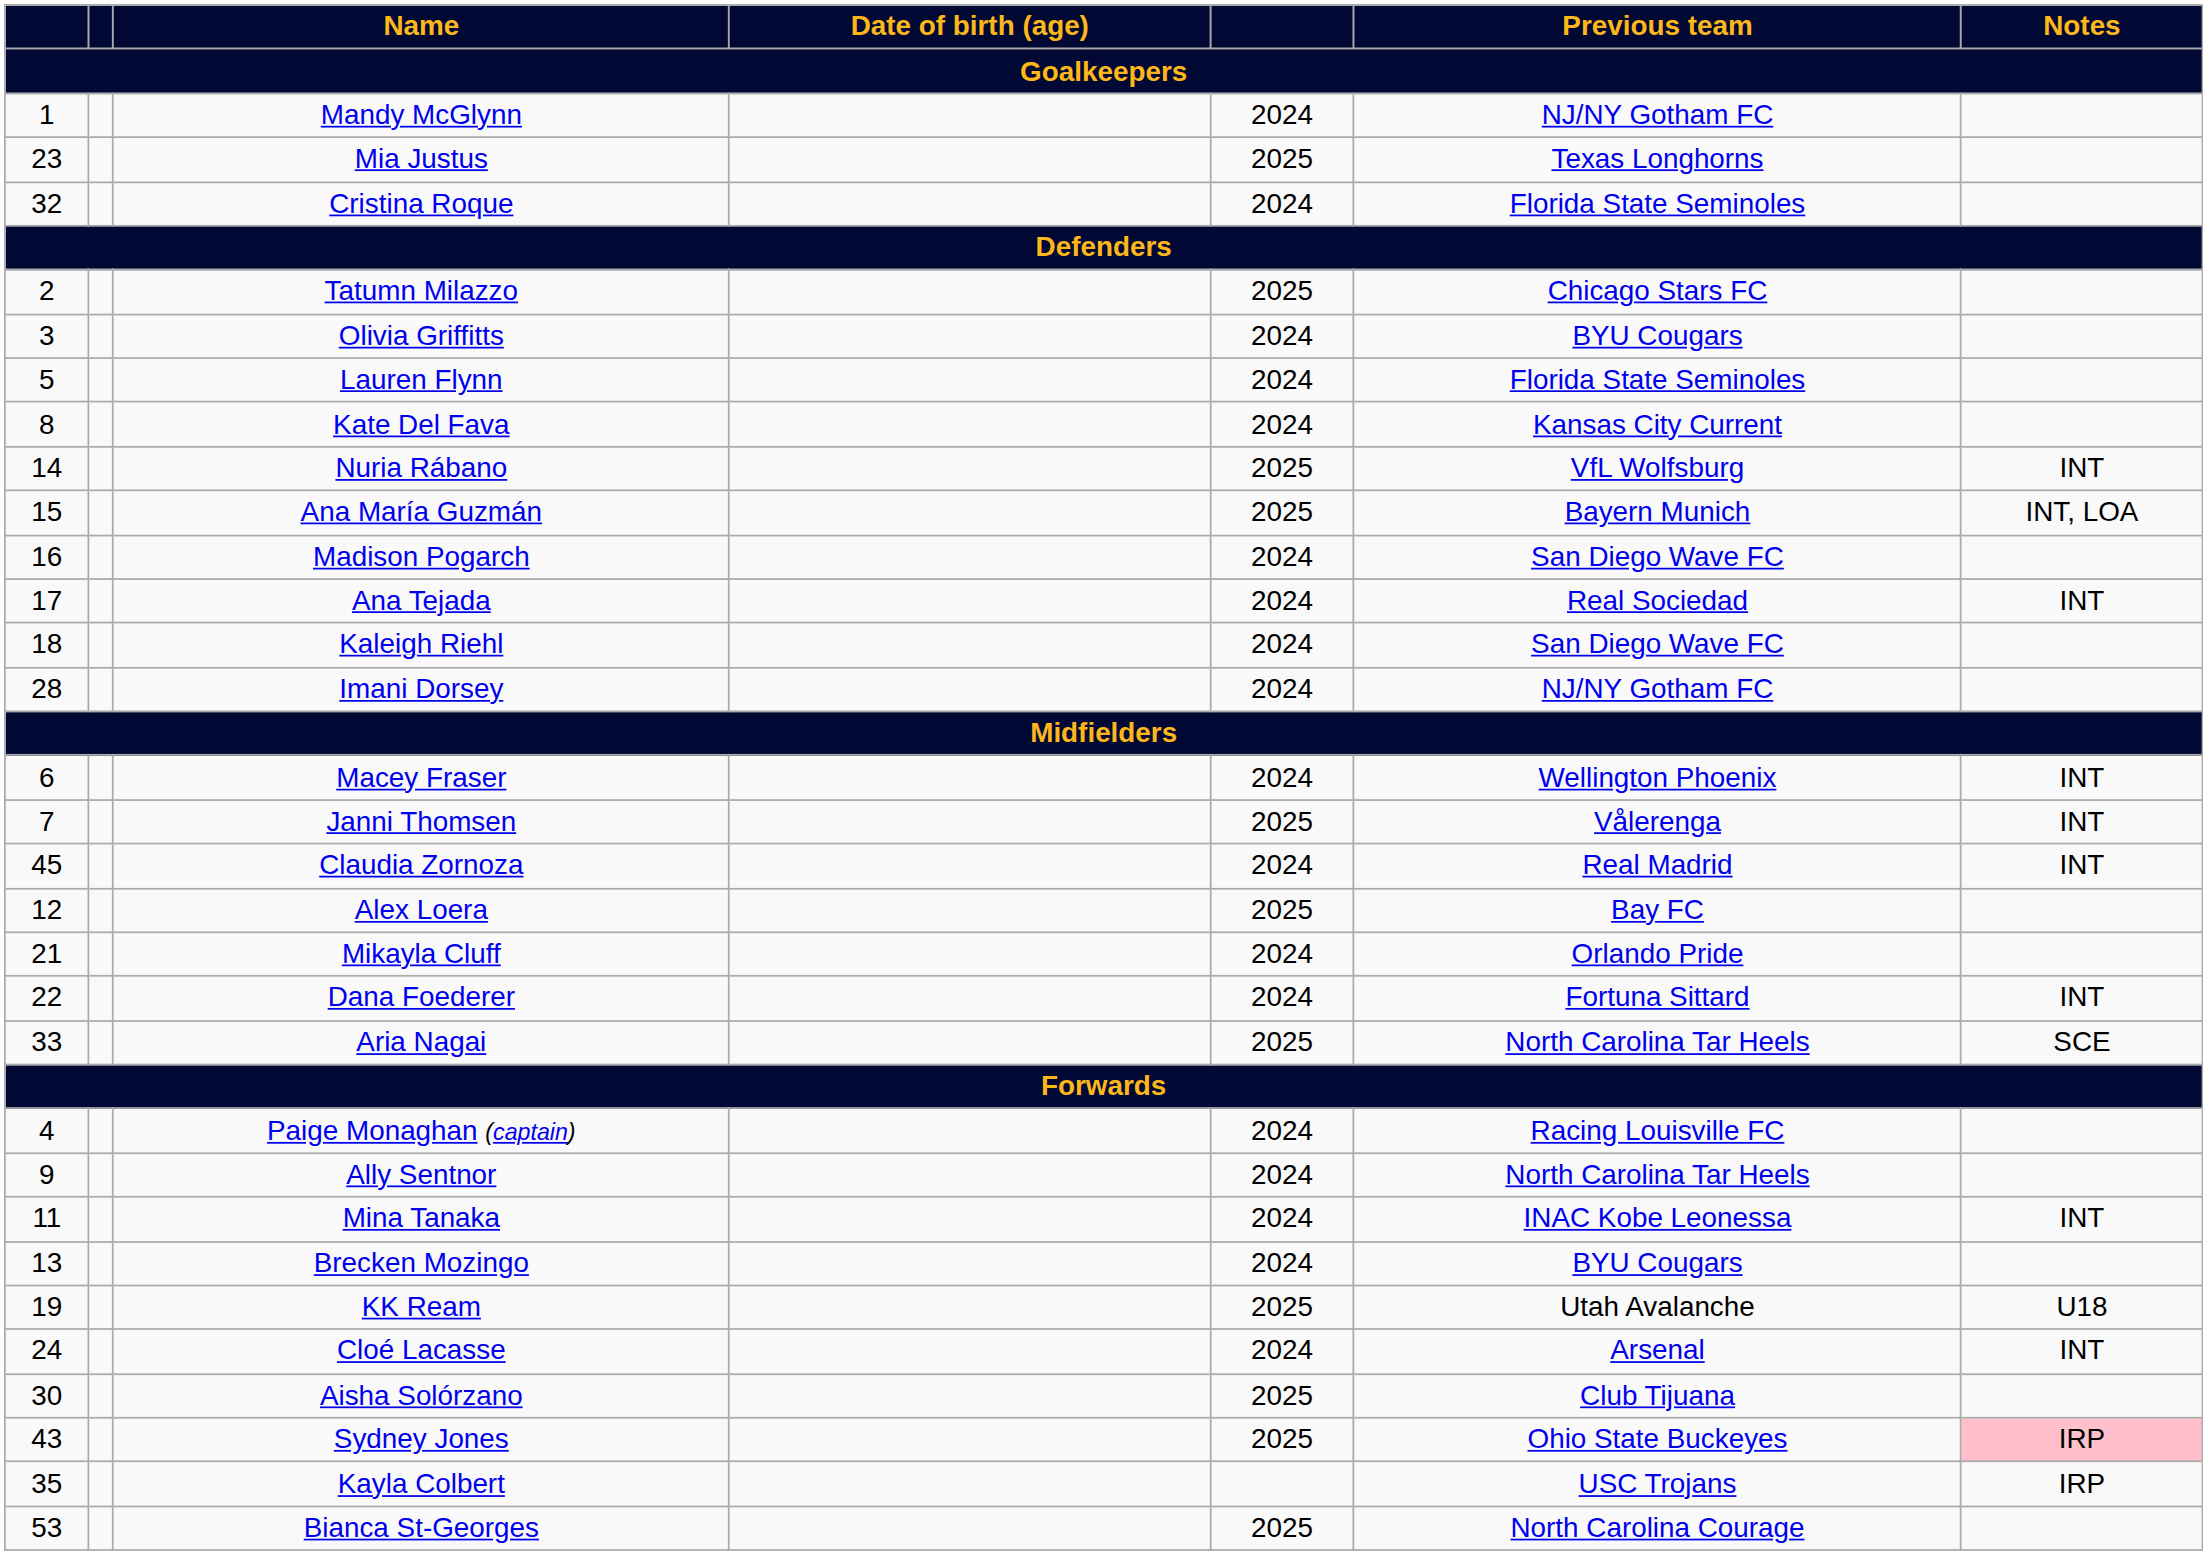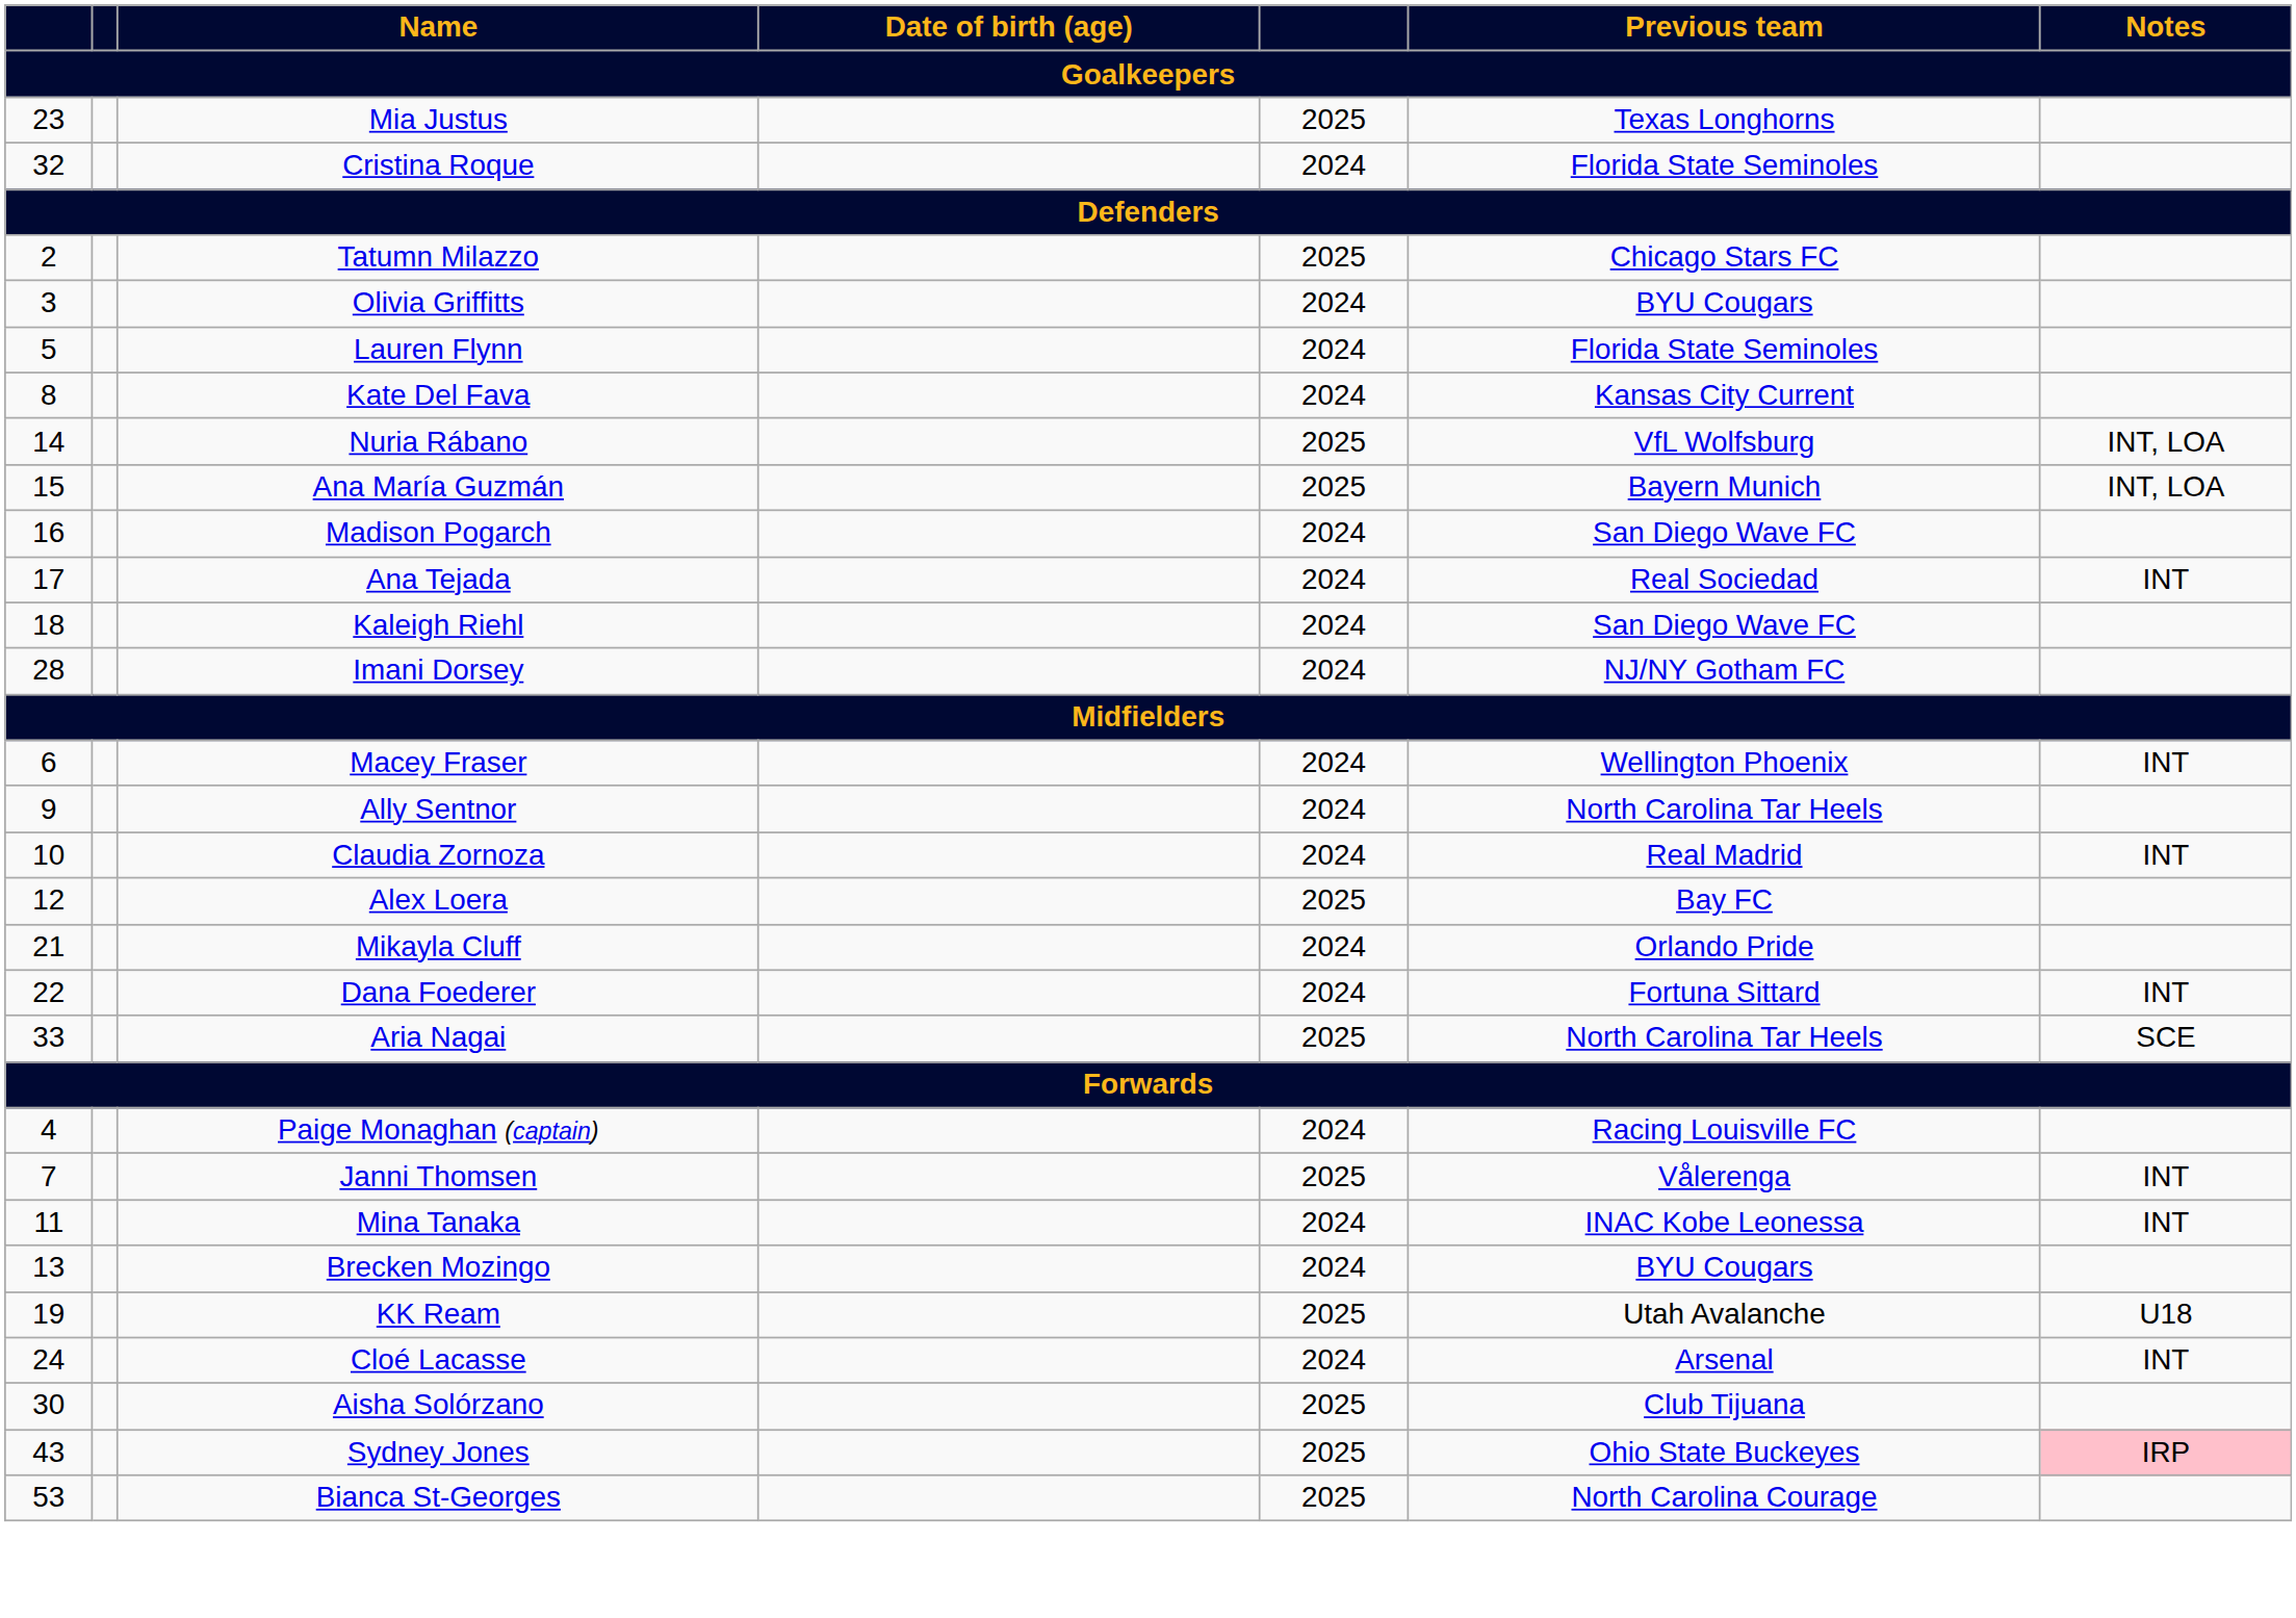 <table class="wikitable" style="text-align:center; width:100%;">
 <tr>
 <th style="background:#000833; color:#FDB71A;"></th>
 <th style="background:#000833; color:#FDB71A;"></th>
 <th style="background:#000833; color:#FDB71A;">Name</th>
 <th style="background:#000833; color:#FDB71A;">Date of birth (age)</th>
 <th style="background:#000833; color:#FDB71A;"></th>
 <th style="background:#000833; color:#FDB71A;">Previous team</th>
 <th style="background:#000833; color:#FDB71A;">Notes</th>
 </tr>
 <tr>
 <th colspan="7" style="background:#000833; color:#FDB71A;">Goalkeepers</th>
-</tr>
-<tr>
-<td>1</td>
-<td></td>
-<td><a href='#'>Mandy McGlynn</a></td>
-<td></td>
-<td>2024</td>
-<td> <a href='#'>NJ/NY Gotham FC</a></td>
-<td></td>
 </tr>
 <tr>
 <td>23</td>
 <td></td>
 <td><a href='#'>Mia Justus</a></td>
 <td></td>
 <td>2025</td>
 <td> <a href='#'>Texas Longhorns</a></td>
 <td></td>
 </tr>
 <tr>
 <td>32</td>
 <td></td>
 <td><a href='#'>Cristina Roque</a></td>
 <td></td>
 <td>2024</td>
 <td> <a href='#'>Florida State Seminoles</a></td>
 <td></td>
 </tr>
 <tr>
 <th colspan="7" style="background:#000833; color:#FDB71A;">Defenders</th>
 </tr>
 <tr>
 <td>2</td>
 <td></td>
 <td><a href='#'>Tatumn Milazzo</a></td>
 <td></td>
 <td>2025</td>
 <td> <a href='#'>Chicago Stars FC</a></td>
 <td></td>
 </tr>
 <tr>
 <td>3</td>
 <td></td>
 <td><a href='#'>Olivia Griffitts</a></td>
 <td></td>
 <td>2024</td>
 <td> <a href='#'>BYU Cougars</a></td>
 <td></td>
 </tr>
 <tr>
 <td>5</td>
 <td></td>
 <td><a href='#'>Lauren Flynn</a></td>
 <td></td>
 <td>2024</td>
 <td> <a href='#'>Florida State Seminoles</a></td>
 <td></td>
 </tr>
 <tr>
 <td>8</td>
 <td></td>
 <td><a href='#'>Kate Del Fava</a></td>
 <td></td>
 <td>2024</td>
 <td> <a href='#'>Kansas City Current</a></td>
 <td></td>
 </tr>
 <tr>
 <td>14</td>
 <td></td>
 <td><a href='#'>Nuria Rábano</a></td>
 <td></td>
 <td>2025</td>
 <td> <a href='#'>VfL Wolfsburg</a></td>
-<td>INT</td>
+<td>INT, LOA</td>
 </tr>
 <tr>
 <td>15</td>
 <td></td>
 <td><a href='#'>Ana María Guzmán</a></td>
 <td></td>
 <td>2025</td>
 <td> <a href='#'>Bayern Munich</a></td>
 <td>INT, LOA</td>
 </tr>
 <tr>
 <td>16</td>
 <td></td>
 <td><a href='#'>Madison Pogarch</a></td>
 <td></td>
 <td>2024</td>
 <td> <a href='#'>San Diego Wave FC</a></td>
 <td></td>
 </tr>
 <tr>
 <td>17</td>
 <td></td>
 <td><a href='#'>Ana Tejada</a></td>
 <td></td>
 <td>2024</td>
 <td> <a href='#'>Real Sociedad</a></td>
 <td>INT</td>
 </tr>
 <tr>
 <td>18</td>
 <td></td>
 <td><a href='#'>Kaleigh Riehl</a></td>
 <td></td>
 <td>2024</td>
 <td> <a href='#'>San Diego Wave FC</a></td>
 <td></td>
 </tr>
 <tr>
 <td>28</td>
 <td></td>
 <td><a href='#'>Imani Dorsey</a></td>
 <td></td>
 <td>2024</td>
 <td> <a href='#'>NJ/NY Gotham FC</a></td>
 <td></td>
 </tr>
 <tr>
 <th colspan="7" style="background:#000833; color:#FDB71A;">Midfielders</th>
 </tr>
 <tr>
 <td>6</td>
 <td></td>
 <td><a href='#'>Macey Fraser</a></td>
 <td></td>
 <td>2024</td>
 <td> <a href='#'>Wellington Phoenix</a></td>
 <td>INT</td>
 </tr>
 <tr>
-<td>7</td>
+<td>9</td>
 <td></td>
-<td><a href='#'>Janni Thomsen</a></td>
+<td><a href='#'>Ally Sentnor</a></td>
 <td></td>
-<td>2025</td>
-<td> <a href='#'>Vålerenga</a></td>
-<td>INT</td>
+<td>2024</td>
+<td> <a href='#'>North Carolina Tar Heels</a></td>
+<td></td>
 </tr>
 <tr>
-<td>45</td>
+<td>10</td>
 <td></td>
 <td><a href='#'>Claudia Zornoza</a></td>
 <td></td>
 <td>2024</td>
 <td> <a href='#'>Real Madrid</a></td>
 <td>INT</td>
 </tr>
 <tr>
 <td>12</td>
 <td></td>
 <td><a href='#'>Alex Loera</a></td>
 <td></td>
 <td>2025</td>
 <td> <a href='#'>Bay FC</a></td>
 <td></td>
 </tr>
 <tr>
 <td>21</td>
 <td></td>
 <td><a href='#'>Mikayla Cluff</a></td>
 <td></td>
 <td>2024</td>
 <td> <a href='#'>Orlando Pride</a></td>
 <td></td>
 </tr>
 <tr>
 <td>22</td>
 <td></td>
 <td><a href='#'>Dana Foederer</a></td>
 <td></td>
 <td>2024</td>
 <td> <a href='#'>Fortuna Sittard</a></td>
 <td>INT</td>
 </tr>
 <tr>
 <td>33</td>
 <td></td>
 <td><a href='#'>Aria Nagai</a></td>
 <td></td>
 <td>2025</td>
 <td> <a href='#'>North Carolina Tar Heels</a></td>
 <td>SCE</td>
 </tr>
 <tr>
 <th colspan="7" style="background:#000833; color:#FDB71A;">Forwards</th>
 </tr>
 <tr>
 <td>4</td>
 <td></td>
 <td><a href='#'>Paige Monaghan</a> <em><small>(<a href='#'>captain</a>)</small></em></td>
 <td></td>
 <td>2024</td>
 <td> <a href='#'>Racing Louisville FC</a></td>
 <td></td>
 </tr>
 <tr>
-<td>9</td>
+<td>7</td>
 <td></td>
-<td><a href='#'>Ally Sentnor</a></td>
+<td><a href='#'>Janni Thomsen</a></td>
 <td></td>
-<td>2024</td>
-<td> <a href='#'>North Carolina Tar Heels</a></td>
-<td></td>
+<td>2025</td>
+<td> <a href='#'>Vålerenga</a></td>
+<td>INT</td>
 </tr>
 <tr>
 <td>11</td>
 <td></td>
 <td><a href='#'>Mina Tanaka</a></td>
 <td></td>
 <td>2024</td>
 <td> <a href='#'>INAC Kobe Leonessa</a></td>
 <td>INT</td>
 </tr>
 <tr>
 <td>13</td>
 <td></td>
 <td><a href='#'>Brecken Mozingo</a></td>
 <td></td>
 <td>2024</td>
 <td> <a href='#'>BYU Cougars</a></td>
 <td></td>
 </tr>
 <tr>
 <td>19</td>
 <td></td>
 <td><a href='#'>KK Ream</a></td>
 <td></td>
 <td>2025</td>
 <td> Utah Avalanche</td>
 <td>U18</td>
 </tr>
 <tr>
 <td>24</td>
 <td></td>
 <td><a href='#'>Cloé Lacasse</a></td>
 <td></td>
 <td>2024</td>
 <td> <a href='#'>Arsenal</a></td>
 <td>INT</td>
 </tr>
 <tr>
 <td>30</td>
 <td></td>
 <td><a href='#'>Aisha Solórzano</a></td>
 <td></td>
 <td>2025</td>
 <td> <a href='#'>Club Tijuana</a></td>
 <td></td>
 </tr>
 <tr>
 <td>43</td>
 <td></td>
 <td><a href='#'>Sydney Jones</a></td>
 <td></td>
 <td>2025</td>
 <td> <a href='#'>Ohio State Buckeyes</a></td>
 <td style="background: pink;">IRP</td>
 </tr>
 <tr>
-<td>35</td>
-<td></td>
-<td><a href='#'>Kayla Colbert</a></td>
-<td></td>
-<td></td>
-<td> <a href='#'>USC Trojans</a></td>
-<td>IRP</td>
-</tr>
-<tr>
 <td>53</td>
 <td></td>
 <td><a href='#'>Bianca St-Georges</a></td>
 <td></td>
 <td>2025</td>
 <td> <a href='#'>North Carolina Courage</a></td>
 <td></td>
 </tr>
 </table>
